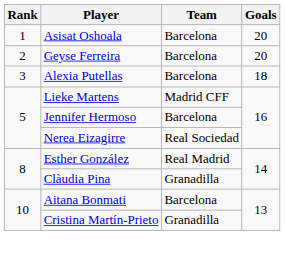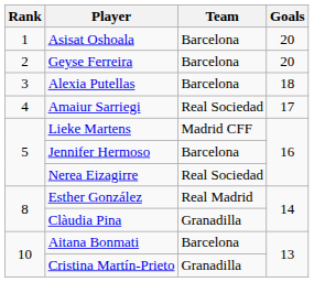 <table class="wikitable" style="text-align:center">
 <tr>
 <th>Rank</th>
 <th>Player</th>
 <th>Team</th>
 <th>Goals</th>
 </tr>
 <tr>
 <td>1</td>
 <td align="left"> <a href='#'>Asisat Oshoala</a></td>
 <td align="left">Barcelona</td>
 <td>20</td>
 </tr>
 <tr>
 <td>2</td>
 <td align="left"> <a href='#'>Geyse Ferreira</a></td>
 <td align=left>Barcelona</td>
 <td>20</td>
 </tr>
 <tr>
 <td>3</td>
 <td align=left> <a href='#'>Alexia Putellas</a></td>
 <td align=left>Barcelona</td>
 <td>18</td>
+</tr>
+<tr>
+<td>4</td>
+<td align=left> <a href='#'>Amaiur Sarriegi</a></td>
+<td align=left>Real Sociedad</td>
+<td>17</td>
 </tr>
 <tr>
 <td rowspan=3>5</td>
 <td align=left> <a href='#'>Lieke Martens</a></td>
 <td align="left">Madrid CFF</td>
 <td rowspan=3>16</td>
 </tr>
 <tr>
 <td align=left> <a href='#'>Jennifer Hermoso</a></td>
 <td align=left>Barcelona</td>
 </tr>
 <tr>
 <td align=left> <a href='#'>Nerea Eizagirre</a></td>
 <td align=left>Real Sociedad</td>
 </tr>
 <tr>
 <td rowspan=2>8</td>
 <td align=left> <a href='#'>Esther González</a></td>
 <td align=left>Real Madrid</td>
 <td rowspan=2>14</td>
 </tr>
 <tr>
 <td align=left> <a href='#'>Clàudia Pina</a></td>
 <td align=left>Granadilla</td>
 </tr>
 <tr>
 <td rowspan=2>10</td>
 <td align=left> <a href='#'>Aitana Bonmati</a></td>
 <td align=left>Barcelona</td>
 <td rowspan=2>13</td>
 </tr>
 <tr>
 <td align=left> <a href='#'>Cristina Martín-Prieto</a></td>
 <td align=left>Granadilla</td>
 </tr>
 </table>
